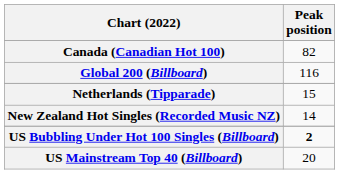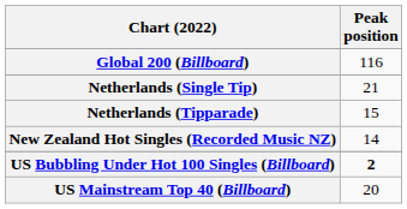 <table class="wikitable sortable plainrowheaders" style="text-align:center">
 <tr>
 <th scope="col">Chart (2022)</th>
 <th scope="col">Peak<br>position</th>
 </tr>
 <tr>
 </tr>
 <tr>
-<th scope="row">Canada (<a href='#'>Canadian Hot 100</a>)</th>
-<td>82</td>
-</tr>
-<tr>
 <th scope="row"><a href='#'>Global 200</a> (<em><a href='#'>Billboard</a></em>)</th>
 <td>116</td>
 </tr>
 <tr>
+</tr>
+<tr>
+<th scope="row">Netherlands (<a href='#'>Single Tip</a>)</th>
+<td>21</td>
 </tr>
 <tr>
 <th scope="row">Netherlands (<a href='#'>Tipparade</a>)</th>
 <td>15</td>
 </tr>
 <tr>
 <th scope="row">New Zealand Hot Singles (<a href='#'>Recorded Music NZ</a>)</th>
 <td>14</td>
 </tr>
 <tr>
 </tr>
 <tr>
 <th scope="row">US <a href='#'>Bubbling Under Hot 100 Singles</a> (<em><a href='#'>Billboard</a></em>)</th>
 <td><strong>2</strong></td>
 </tr>
 <tr>
 <th scope="row">US <a href='#'>Mainstream Top 40</a> (<em><a href='#'>Billboard</a></em>)</th>
 <td>20</td>
 </tr>
 </table>
